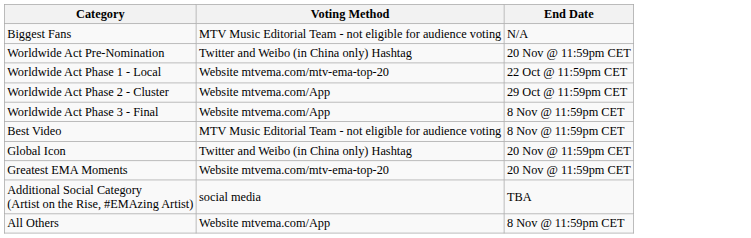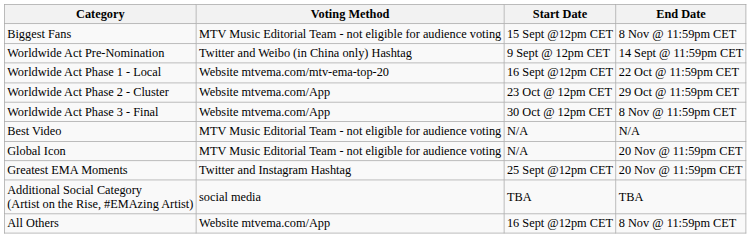 <table class="wikitable">
 <tr>
 <th>Category</th>
 <th>Voting Method</th>
+<th>Start Date</th>
 <th>End Date</th>
 </tr>
 <tr>
 <td>Biggest Fans</td>
 <td>MTV Music Editorial Team - not eligible for audience voting</td>
-<td>N/A</td>
+<td>15 Sept @12pm CET</td>
+<td>8 Nov @ 11:59pm CET</td>
 </tr>
 <tr>
 <td>Worldwide Act Pre-Nomination</td>
 <td>Twitter and Weibo (in China only) Hashtag</td>
-<td>20 Nov @ 11:59pm CET</td>
+<td>9 Sept @ 12pm CET</td>
+<td>14 Sept @ 11:59pm CET</td>
 </tr>
 <tr>
 <td>Worldwide Act Phase 1 - Local</td>
 <td>Website mtvema.com/mtv-ema-top-20</td>
+<td>16 Sept @12pm CET</td>
 <td>22 Oct @ 11:59pm CET</td>
 </tr>
 <tr>
 <td>Worldwide Act Phase 2 - Cluster</td>
 <td>Website mtvema.com/App</td>
+<td>23 Oct @ 12pm CET</td>
 <td>29 Oct @ 11:59pm CET</td>
 </tr>
 <tr>
 <td>Worldwide Act Phase 3 - Final</td>
 <td>Website mtvema.com/App</td>
+<td>30 Oct @ 12pm CET</td>
 <td>8 Nov @ 11:59pm CET</td>
 </tr>
 <tr>
 <td>Best Video</td>
 <td>MTV Music Editorial Team - not eligible for audience voting</td>
-<td>8 Nov @ 11:59pm CET</td>
+<td>N/A</td>
+<td>N/A</td>
 </tr>
 <tr>
 <td>Global Icon</td>
-<td>Twitter and Weibo (in China only) Hashtag</td>
+<td>MTV Music Editorial Team - not eligible for audience voting</td>
+<td>N/A</td>
 <td>20 Nov @ 11:59pm CET</td>
 </tr>
 <tr>
 <td>Greatest EMA Moments</td>
-<td>Website mtvema.com/mtv-ema-top-20</td>
+<td>Twitter and Instagram Hashtag</td>
+<td>25 Sept @12pm CET</td>
 <td>20 Nov @ 11:59pm CET</td>
 </tr>
 <tr>
 <td>Additional Social Category <br> (Artist on the Rise, #EMAzing Artist)</td>
 <td>social media</td>
 <td>TBA</td>
+<td>TBA</td>
 </tr>
 <tr>
 <td>All Others</td>
 <td>Website mtvema.com/App</td>
+<td>16 Sept @12pm CET</td>
 <td>8 Nov @ 11:59pm CET</td>
 </tr>
 </table>
